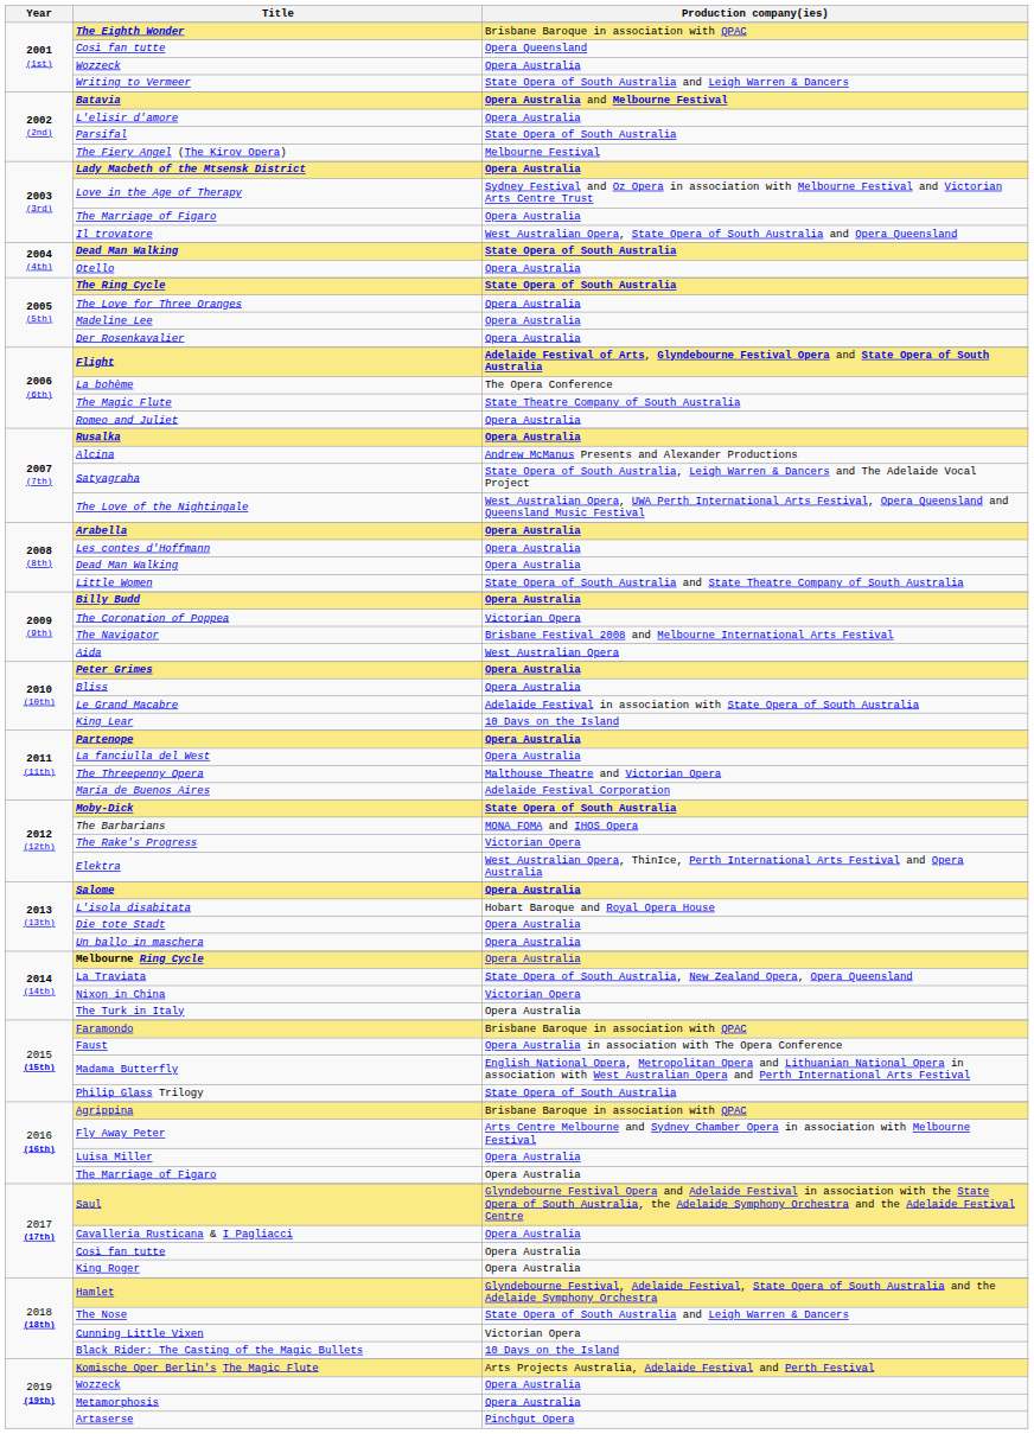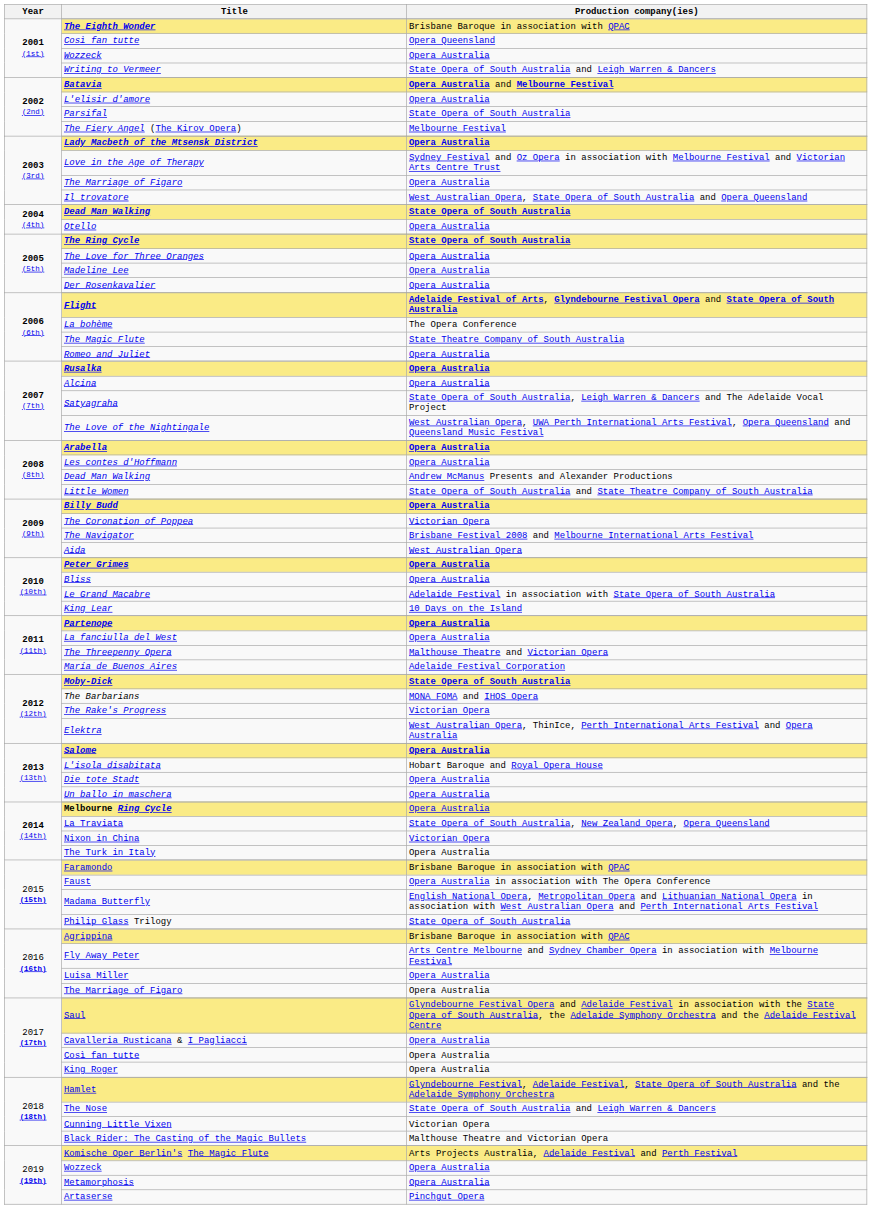 <table class="sortable wikitable">
 <tr>
 <th width="5%">Year</th>
 <th width="30%">Title</th>
 <th width="40%">Production company(ies)</th>
 </tr>
 <tr>
 <td rowspan="5" align="center"><strong>2001</strong><br><small><a href='#'>(1st)</a></small></td>
 </tr>
 <tr style="background:#FAEB86">
 <td><strong><em><a href='#'>The Eighth Wonder</a></em></strong></td>
 <td></strong>Brisbane Baroque in association with <a href='#'>QPAC</a><strong></td>
 </tr>
 <tr>
 <td><em><a href='#'>Così fan tutte</a></em></td>
 <td><a href='#'>Opera Queensland</a></td>
 </tr>
 <tr>
 <td><em><a href='#'>Wozzeck</a></em></td>
 <td><a href='#'>Opera Australia</a></td>
 </tr>
 <tr>
 <td><em><a href='#'>Writing to Vermeer</a></em></td>
 <td><a href='#'>State Opera of South Australia</a> and <a href='#'>Leigh Warren & Dancers</a></td>
 </tr>
 <tr>
 <td rowspan="5" align="center"><strong>2002</strong><br><small><a href='#'>(2nd)</a></small></td>
 </tr>
 <tr style="background:#FAEB86">
 <td><strong><em><a href='#'>Batavia</a></em></strong></td>
 <td><strong><a href='#'>Opera Australia</a></strong> and <strong><a href='#'>Melbourne Festival</a></strong></td>
 </tr>
 <tr>
 <td><em><a href='#'>L'elisir d'amore</a></em></td>
 <td><a href='#'>Opera Australia</a></td>
 </tr>
 <tr>
 <td><em><a href='#'>Parsifal</a></em></td>
 <td><a href='#'>State Opera of South Australia</a></td>
 </tr>
 <tr>
 <td><em><a href='#'>The Fiery Angel</a></em> (<a href='#'>The Kirov Opera</a>)</td>
 <td><a href='#'>Melbourne Festival</a></td>
 </tr>
 <tr>
 <td rowspan="5" align="center"><strong>2003</strong><br><small><a href='#'>(3rd)</a></small></td>
 </tr>
 <tr style="background:#FAEB86">
 <td><strong><em><a href='#'>Lady Macbeth of the Mtsensk District</a></em></strong></td>
 <td><strong><a href='#'>Opera Australia</a></strong></td>
 </tr>
 <tr>
 <td><em><a href='#'>Love in the Age of Therapy</a></em></td>
 <td><a href='#'>Sydney Festival</a> and <a href='#'>Oz Opera</a> in association with <a href='#'>Melbourne Festival</a> and <a href='#'>Victorian Arts Centre Trust</a></td>
 </tr>
 <tr>
 <td><em><a href='#'>The Marriage of Figaro</a></em></td>
 <td><a href='#'>Opera Australia</a></td>
 </tr>
 <tr>
 <td><em><a href='#'>Il trovatore</a></em></td>
 <td><a href='#'>West Australian Opera</a>, <a href='#'>State Opera of South Australia</a> and <a href='#'>Opera Queensland</a></td>
 </tr>
 <tr>
 <td rowspan="3" align="center"><strong>2004</strong><br><small><a href='#'>(4th)</a></small></td>
 </tr>
 <tr style="background:#FAEB86">
 <td><strong><em><a href='#'>Dead Man Walking</a></em></strong></td>
 <td><strong><a href='#'>State Opera of South Australia</a></strong></td>
 </tr>
 <tr>
 <td><em><a href='#'>Otello</a></em></td>
 <td><a href='#'>Opera Australia</a></td>
 </tr>
 <tr>
 <td rowspan="5" align="center"><strong>2005</strong><br><small><a href='#'>(5th)</a></small></td>
 </tr>
 <tr style="background:#FAEB86">
 <td><strong><em><a href='#'>The Ring Cycle</a></em></strong></td>
 <td><strong><a href='#'>State Opera of South Australia</a></strong></td>
 </tr>
 <tr>
 <td><em><a href='#'>The Love for Three Oranges</a></em></td>
 <td><a href='#'>Opera Australia</a></td>
 </tr>
 <tr>
 <td><em><a href='#'>Madeline Lee</a></em></td>
 <td><a href='#'>Opera Australia</a></td>
 </tr>
 <tr>
 <td><em><a href='#'>Der Rosenkavalier</a></em></td>
 <td><a href='#'>Opera Australia</a></td>
 </tr>
 <tr>
 <td rowspan="5" align="center"><strong>2006</strong><br><small><a href='#'>(6th)</a></small></td>
 </tr>
 <tr style="background:#FAEB86">
 <td><strong><em><a href='#'>Flight</a></em></strong></td>
 <td><strong><a href='#'>Adelaide Festival of Arts</a></strong>, <strong><a href='#'>Glyndebourne Festival Opera</a></strong> and <strong><a href='#'>State Opera of South Australia</a></strong></td>
 </tr>
 <tr>
 <td><em><a href='#'>La bohème</a></em></td>
 <td>The Opera Conference</td>
 </tr>
 <tr>
 <td><em><a href='#'>The Magic Flute</a></em></td>
 <td><a href='#'>State Theatre Company of South Australia</a></td>
 </tr>
 <tr>
 <td><em><a href='#'>Romeo and Juliet</a></em></td>
 <td><a href='#'>Opera Australia</a></td>
 </tr>
 <tr>
 <td rowspan="5" align="center"><strong>2007</strong><br><small><a href='#'>(7th)</a></small></td>
 </tr>
 <tr style="background:#FAEB86">
 <td><strong><em><a href='#'>Rusalka</a></em></strong></td>
 <td><strong><a href='#'>Opera Australia</a></strong></td>
 </tr>
 <tr>
 <td><em><a href='#'>Alcina</a></em></td>
-<td><a href='#'>Andrew McManus</a> Presents and Alexander Productions</td>
+<td><a href='#'>Opera Australia</a></td>
 </tr>
 <tr>
 <td><em><a href='#'>Satyagraha</a></em></td>
 <td><a href='#'>State Opera of South Australia</a>, <a href='#'>Leigh Warren & Dancers</a> and The Adelaide Vocal Project</td>
 </tr>
 <tr>
 <td><em><a href='#'>The Love of the Nightingale</a></em></td>
 <td><a href='#'>West Australian Opera</a>, <a href='#'>UWA Perth International Arts Festival</a>, <a href='#'>Opera Queensland</a> and <a href='#'>Queensland Music Festival</a></td>
 </tr>
 <tr>
 <td rowspan="5" align="center"><strong>2008</strong><br><small><a href='#'>(8th)</a></small></td>
 </tr>
 <tr style="background:#FAEB86">
 <td><strong><em><a href='#'>Arabella</a></em></strong></td>
 <td><strong><a href='#'>Opera Australia</a></strong></td>
 </tr>
 <tr>
 <td><em><a href='#'>Les contes d'Hoffmann</a></em></td>
 <td><a href='#'>Opera Australia</a></td>
 </tr>
 <tr>
 <td><em><a href='#'>Dead Man Walking</a></em></td>
-<td><a href='#'>Opera Australia</a></td>
+<td><a href='#'>Andrew McManus</a> Presents and Alexander Productions</td>
 </tr>
 <tr>
 <td><em><a href='#'>Little Women</a></em></td>
 <td><a href='#'>State Opera of South Australia</a> and <a href='#'>State Theatre Company of South Australia</a></td>
 </tr>
 <tr>
 <td rowspan="5" align="center"><strong>2009</strong><br><small><a href='#'>(9th)</a></small></td>
 </tr>
 <tr style="background:#FAEB86">
 <td><strong><em><a href='#'>Billy Budd</a></em></strong></td>
 <td><strong><a href='#'>Opera Australia</a></strong></td>
 </tr>
 <tr>
 <td><em><a href='#'>The Coronation of Poppea</a></em></td>
 <td><a href='#'>Victorian Opera</a></td>
 </tr>
 <tr>
 <td><em><a href='#'>The Navigator</a></em></td>
 <td><a href='#'>Brisbane Festival 2008</a> and <a href='#'>Melbourne International Arts Festival</a></td>
 </tr>
 <tr>
 <td><em><a href='#'>Aida</a></em></td>
 <td><a href='#'>West Australian Opera</a></td>
 </tr>
 <tr>
 <td rowspan="5" align="center"><strong>2010</strong><br><small><a href='#'>(10th)</a></small></td>
 </tr>
 <tr style="background:#FAEB86">
 <td><strong><em><a href='#'>Peter Grimes</a></em></strong></td>
 <td><strong><a href='#'>Opera Australia</a></strong></td>
 </tr>
 <tr>
 <td><em><a href='#'>Bliss</a></em></td>
 <td><a href='#'>Opera Australia</a></td>
 </tr>
 <tr>
 <td><em><a href='#'>Le Grand Macabre</a></em></td>
 <td><a href='#'>Adelaide Festival</a> in association with <a href='#'>State Opera of South Australia</a></td>
 </tr>
 <tr>
 <td><em><a href='#'>King Lear</a></em></td>
 <td><a href='#'>10 Days on the Island</a></td>
 </tr>
 <tr>
 <td rowspan="5" align="center"><strong>2011</strong><br><small><a href='#'>(11th)</a></small></td>
 </tr>
 <tr style="background:#FAEB86">
 <td><strong><em><a href='#'>Partenope</a></em></strong></td>
 <td><strong><a href='#'>Opera Australia</a></strong></td>
 </tr>
 <tr>
 <td><em><a href='#'>La fanciulla del West</a></em></td>
 <td><a href='#'>Opera Australia</a></td>
 </tr>
 <tr>
 <td><em><a href='#'>The Threepenny Opera</a></em></td>
 <td><a href='#'>Malthouse Theatre</a> and <a href='#'>Victorian Opera</a></td>
 </tr>
 <tr>
 <td><em><a href='#'>María de Buenos Aires</a></em></td>
 <td><a href='#'>Adelaide Festival Corporation</a></td>
 </tr>
 <tr>
 <td rowspan="5" align="center"><strong>2012</strong><br><small><a href='#'>(12th)</a></small></td>
 </tr>
 <tr style="background:#FAEB86">
 <td><strong><em><a href='#'>Moby-Dick</a></em></strong></td>
 <td><strong><a href='#'>State Opera of South Australia</a></strong></td>
 </tr>
 <tr>
 <td><em>The Barbarians</em></td>
 <td><a href='#'>MONA FOMA</a> and <a href='#'>IHOS Opera</a></td>
 </tr>
 <tr>
 <td><em><a href='#'>The Rake's Progress</a></em></td>
 <td><a href='#'>Victorian Opera</a></td>
 </tr>
 <tr>
 <td><em><a href='#'>Elektra</a></em></td>
 <td><a href='#'>West Australian Opera</a>, ThinIce, <a href='#'>Perth International Arts Festival</a> and <a href='#'>Opera Australia</a></td>
 </tr>
 <tr>
 <td rowspan="5" align="center"><strong>2013</strong><br><small><a href='#'>(13th)</a></small></td>
 </tr>
 <tr style="background:#FAEB86">
 <td><strong><em><a href='#'>Salome</a></em></strong></td>
 <td><strong><a href='#'>Opera Australia</a></strong></td>
 </tr>
 <tr>
 <td><em><a href='#'>L'isola disabitata</a></em></td>
 <td>Hobart Baroque and <a href='#'>Royal Opera House</a></td>
 </tr>
 <tr>
 <td><em><a href='#'>Die tote Stadt</a></em></td>
 <td><a href='#'>Opera Australia</a></td>
 </tr>
 <tr>
 <td><em><a href='#'>Un ballo in maschera</a></em></td>
 <td><a href='#'>Opera Australia</a></td>
 </tr>
 <tr>
 <td rowspan="5" align="center"><strong>2014</strong><br><small><a href='#'>(14th)</a></small></td>
 </tr>
 <tr style="background:#FAEB86">
 <td><strong>Melbourne <em><a href='#'>Ring Cycle</a><strong><em></td>
 <td></strong><a href='#'>Opera Australia</a><strong></td>
 </tr>
 <tr>
 <td><a href='#'>La Traviata</a></td>
 <td><a href='#'>State Opera of South Australia</a>, <a href='#'>New Zealand Opera</a>, <a href='#'>Opera Queensland</a></td>
 </tr>
 <tr>
 <td></em><a href='#'>Nixon in China</a><em></td>
 <td><a href='#'>Victorian Opera</a></td>
 </tr>
 <tr>
 <td></em><a href='#'>The Turk in Italy</a><em></td>
 <td>Opera Australia</td>
 </tr>
 <tr>
 <td rowspan="5" align="center"></strong>2015<strong><br><small><a href='#'>(15th)</a></small></td>
 </tr>
 <tr style="background:#FAEB86">
 <td></em></strong><a href='#'>Faramondo</a><strong><em></td>
 <td></strong>Brisbane Baroque in association with <a href='#'>QPAC</a><strong></td>
 </tr>
 <tr>
 <td></em><a href='#'>Faust</a><em></td>
 <td><a href='#'>Opera Australia</a> in association with The Opera Conference</td>
 </tr>
 <tr>
 <td></em><a href='#'>Madama Butterfly</a><em></td>
 <td><a href='#'>English National Opera</a>, <a href='#'>Metropolitan Opera</a> and <a href='#'>Lithuanian National Opera</a> in association with <a href='#'>West Australian Opera</a> and <a href='#'>Perth International Arts Festival</a></td>
 </tr>
 <tr>
 <td></em><a href='#'>Philip Glass</a> Trilogy<em></td>
 <td><a href='#'>State Opera of South Australia</a></td>
 </tr>
 <tr>
 <td rowspan="5" align="center"></strong>2016<strong><br><small><a href='#'>(16th)</a></small></td>
 </tr>
 <tr style="background:#FAEB86">
 <td></em></strong><a href='#'>Agrippina</a><strong><em></td>
 <td></strong>Brisbane Baroque in association with <a href='#'>QPAC</a><strong></td>
 </tr>
 <tr>
 <td></em><a href='#'>Fly Away Peter</a><em></td>
 <td><a href='#'>Arts Centre Melbourne</a> and <a href='#'>Sydney Chamber Opera</a> in association with <a href='#'>Melbourne Festival</a></td>
 </tr>
 <tr>
 <td></em><a href='#'>Luisa Miller</a><em></td>
 <td><a href='#'>Opera Australia</a></td>
 </tr>
 <tr>
 <td></em><a href='#'>The Marriage of Figaro</a><em></td>
 <td>Opera Australia</td>
 </tr>
 <tr>
 <td rowspan="5" align="center"></strong>2017<strong><br><small><a href='#'>(17th)</a></small></td>
 </tr>
 <tr style="background:#FAEB86">
 <td></em></strong><a href='#'>Saul</a><strong><em></td>
 <td></strong><a href='#'>Glyndebourne Festival Opera</a> and <a href='#'>Adelaide Festival</a> in association with the <a href='#'>State Opera of South Australia</a>, the <a href='#'>Adelaide Symphony Orchestra</a> and the <a href='#'>Adelaide Festival Centre</a><strong></td>
 </tr>
 <tr>
 <td></em><a href='#'>Cavalleria Rusticana</a> & <a href='#'>I Pagliacci</a><em></td>
 <td><a href='#'>Opera Australia</a></td>
 </tr>
 <tr>
 <td></em><a href='#'>Così fan tutte</a><em></td>
 <td>Opera Australia</td>
 </tr>
 <tr>
 <td></em><a href='#'>King Roger</a><em></td>
 <td>Opera Australia</td>
 </tr>
 <tr>
 <td rowspan="5" align="center"></strong>2018<strong><br><small><a href='#'>(18th)</a></small></td>
 </tr>
 <tr style="background:#FAEB86">
 <td></em></strong><a href='#'>Hamlet</a><strong><em></td>
 <td></strong><a href='#'>Glyndebourne Festival</a>, <a href='#'>Adelaide Festival</a>, <a href='#'>State Opera of South Australia</a> and the <a href='#'>Adelaide Symphony Orchestra</a><strong></td>
 </tr>
 <tr>
 <td></em><a href='#'>The Nose</a><em></td>
 <td><a href='#'>State Opera of South Australia</a> and <a href='#'>Leigh Warren & Dancers</a></td>
 </tr>
 <tr>
 <td></em><a href='#'>Cunning Little Vixen</a><em></td>
 <td>Victorian Opera</td>
 </tr>
 <tr>
 <td></em><a href='#'>Black Rider: The Casting of the Magic Bullets</a><em></td>
-<td><a href='#'>10 Days on the Island</a></td>
+<td>Malthouse Theatre and Victorian Opera</td>
 </tr>
 <tr>
 <td rowspan="5" align="center"></strong>2019<strong><br><small><a href='#'>(19th)</a></small></td>
 </tr>
 <tr style="background:#FAEB86">
 <td></em></strong><a href='#'>Komische Oper Berlin's</a> <a href='#'>The Magic Flute</a><strong><em></td>
 <td></strong>Arts Projects Australia, <a href='#'>Adelaide Festival</a> and <a href='#'>Perth Festival</a><strong></td>
 </tr>
 <tr>
 <td></em><a href='#'>Wozzeck</a><em></td>
 <td><a href='#'>Opera Australia</a></td>
 </tr>
 <tr>
 <td></em><a href='#'>Metamorphosis</a><em></td>
 <td><a href='#'>Opera Australia</a></td>
 </tr>
 <tr>
 <td></em><a href='#'>Artaserse</a><em></td>
 <td><a href='#'>Pinchgut Opera</a></td>
 </tr>
 </table>
